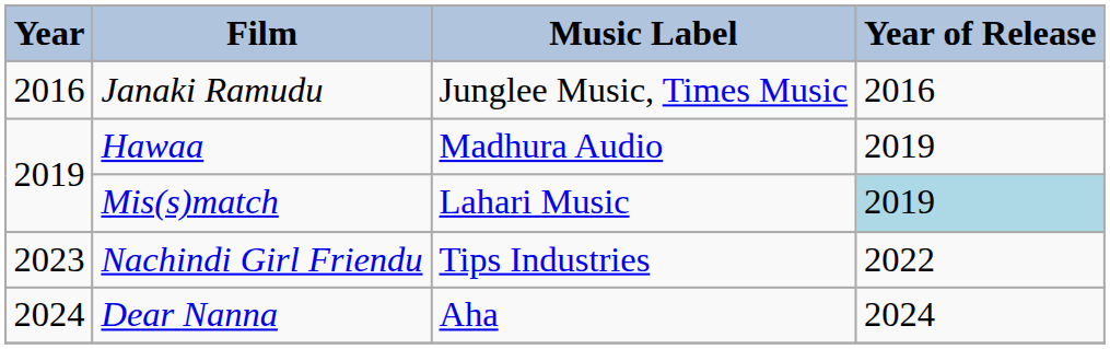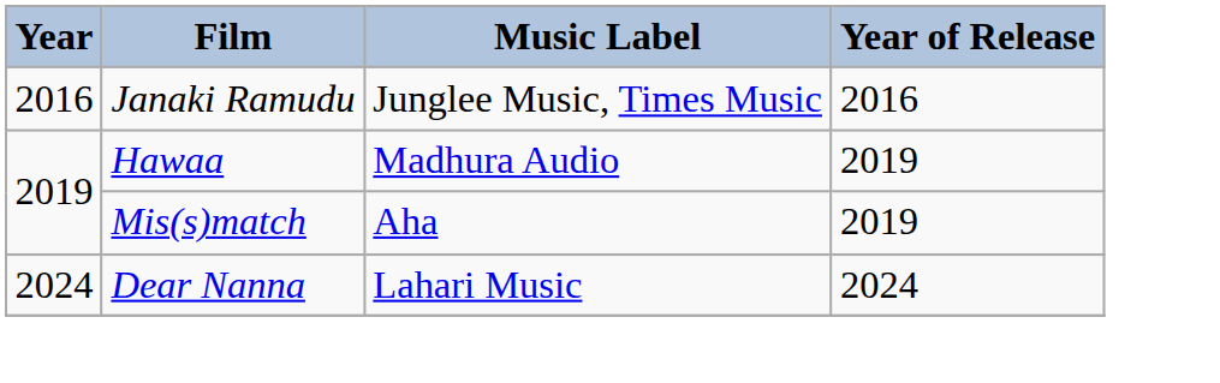 <table class="wikitable sortable">
 <tr>
 <th style="background:#B0C4DE;">Year</th>
 <th style="background:#B0C4DE;">Film</th>
 <th style="background:#B0C4DE;">Music Label</th>
 <th style="background:#B0C4DE;">Year of Release</th>
 </tr>
 <tr>
 <td>2016</td>
 <td><em>Janaki Ramudu </em></td>
 <td>Junglee Music, <a href='#'>Times Music</a></td>
 <td>2016</td>
 </tr>
 <tr>
 <td rowspan="2">2019</td>
 <td><em><a href='#'>Hawaa</a></em></td>
 <td><a href='#'>Madhura Audio</a></td>
 <td>2019</td>
 </tr>
 <tr>
 <td><em><a href='#'>Mis(s)match</a></em></td>
-<td><a href='#'>Lahari Music</a></td>
-<td style="background: lightblue;">2019</td>
-</tr>
-<tr>
-<td>2023</td>
-<td><em><a href='#'>Nachindi Girl Friendu</a></em></td>
-<td><a href='#'>Tips Industries</a></td>
-<td>2022</td>
+<td><a href='#'>Aha</a></td>
+<td>2019</td>
 </tr>
 <tr>
 <td>2024</td>
 <td><em><a href='#'>Dear Nanna</a></em></td>
-<td><a href='#'>Aha</a></td>
+<td><a href='#'>Lahari Music</a></td>
 <td>2024</td>
 </tr>
 <tr>
 </tr>
 </table>
